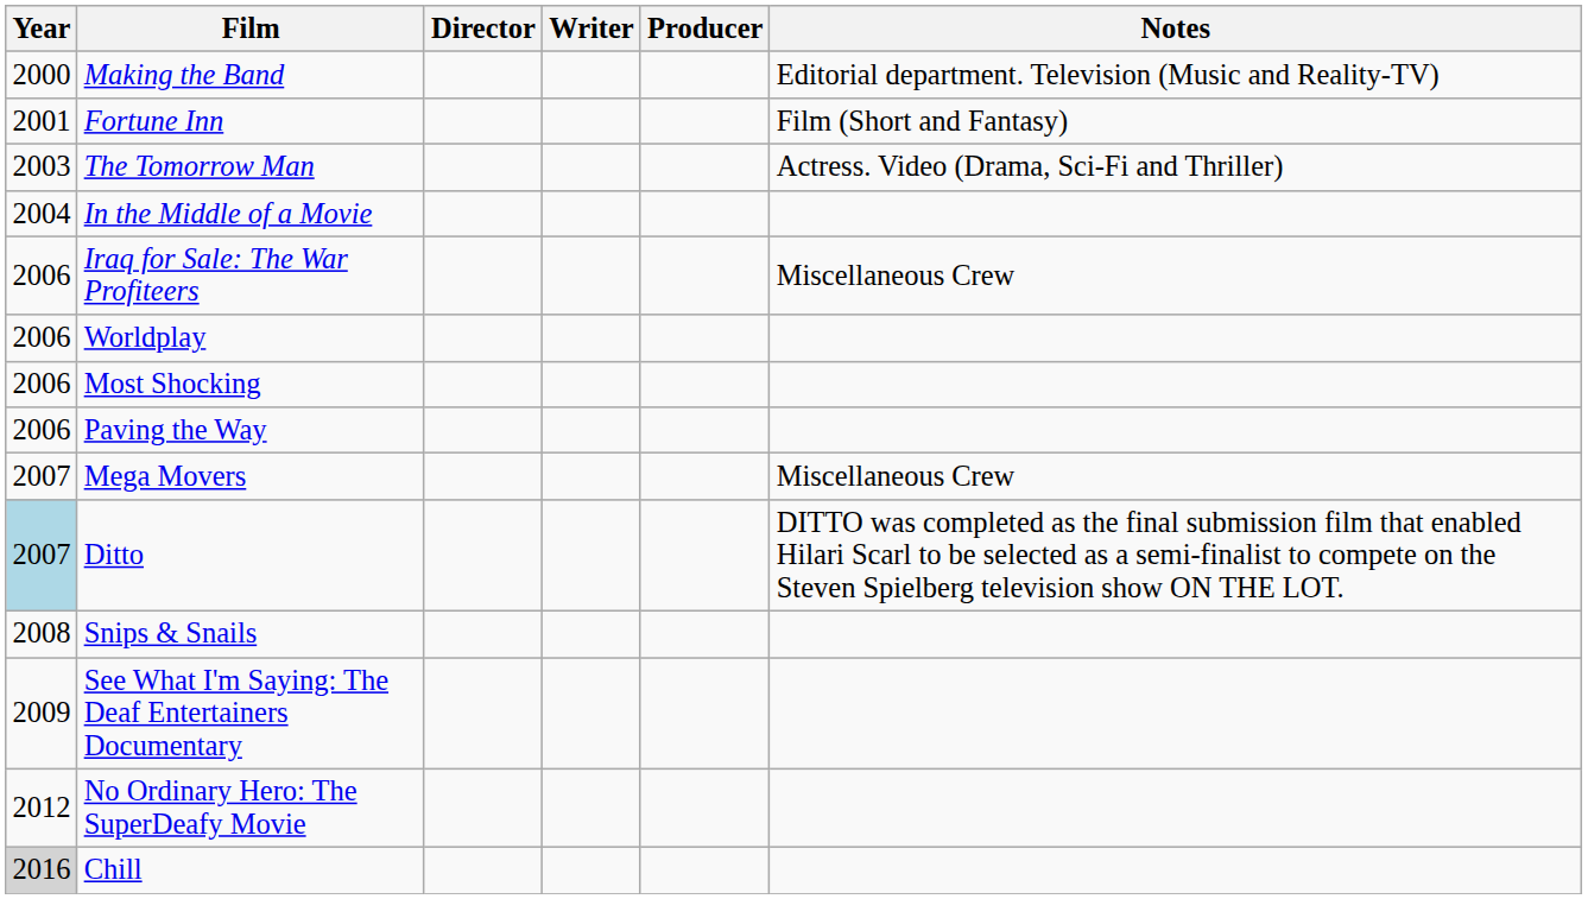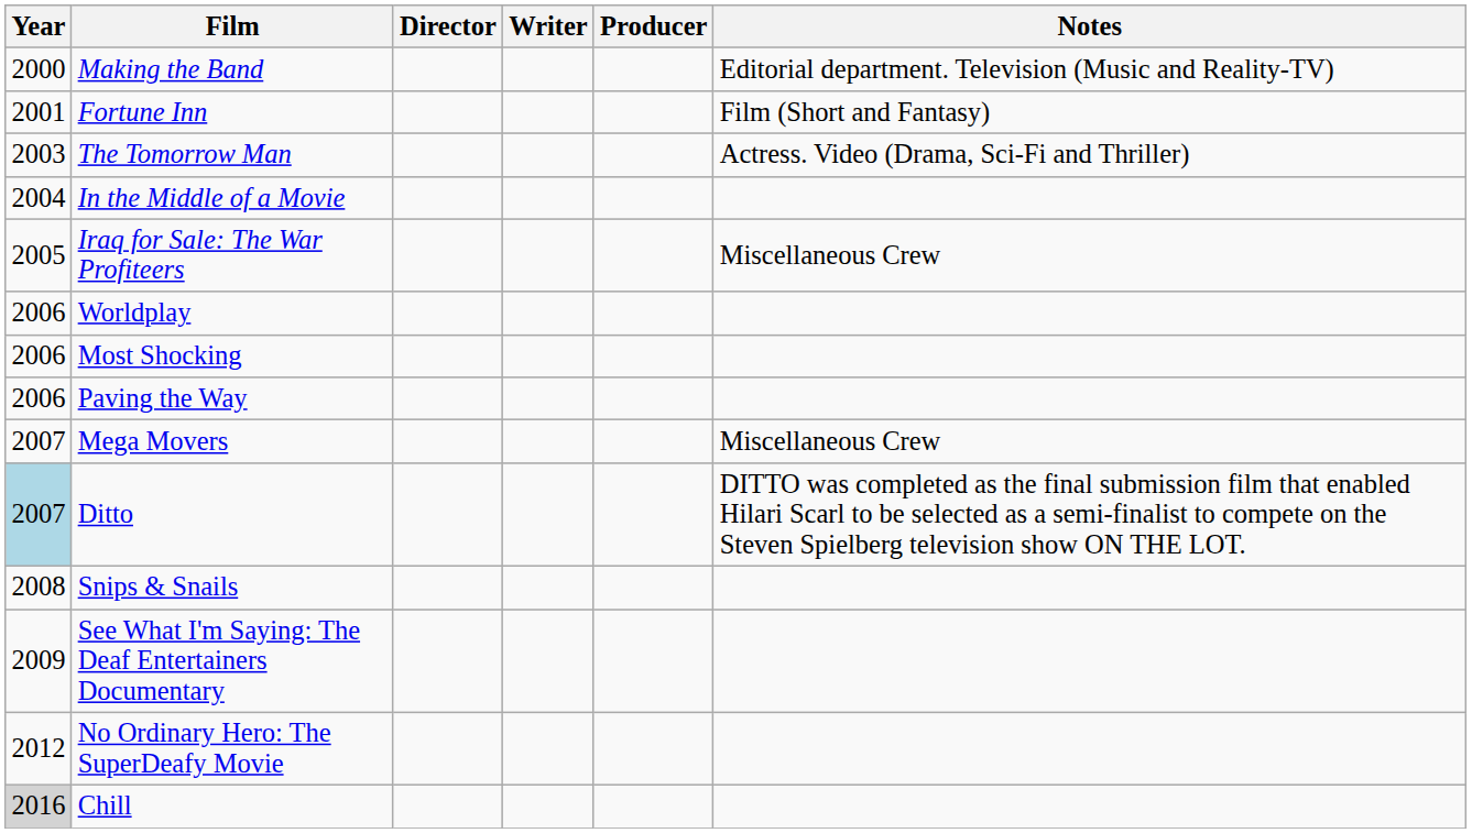 <table class="wikitable">
 <tr>
 <th>Year</th>
 <th>Film</th>
 <th>Director</th>
 <th>Writer</th>
 <th>Producer</th>
 <th>Notes</th>
 </tr>
 <tr>
 <td>2000</td>
 <td><em><a href='#'>Making the Band</a></em></td>
 <td></td>
 <td></td>
 <td></td>
 <td>Editorial department. Television (Music and Reality-TV)</td>
 </tr>
 <tr>
 <td>2001</td>
 <td><em><a href='#'>Fortune Inn</a></em></td>
 <td></td>
 <td></td>
 <td></td>
 <td>Film (Short and Fantasy)</td>
 </tr>
 <tr>
 <td>2003</td>
 <td><em><a href='#'>The Tomorrow Man</a></em></td>
 <td></td>
 <td></td>
 <td></td>
 <td>Actress. Video (Drama, Sci-Fi and Thriller)</td>
 </tr>
 <tr>
 <td>2004</td>
 <td><em><a href='#'>In the Middle of a Movie</a></em></td>
 <td></td>
 <td></td>
 <td></td>
 <td></td>
 </tr>
 <tr>
-<td>2006</td>
+<td>2005</td>
 <td><em><a href='#'>Iraq for Sale: The War Profiteers</a></td>
 <td></td>
 <td></td>
 <td></td>
 <td>Miscellaneous Crew</td>
 </tr>
 <tr>
 <td>2006</td>
 <td></em><a href='#'>Worldplay</a><em></td>
 <td></td>
 <td></td>
 <td></td>
 <td></td>
 </tr>
 <tr>
 <td>2006</td>
 <td></em><a href='#'>Most Shocking</a><em></td>
 <td></td>
 <td></td>
 <td></td>
 <td></td>
 </tr>
 <tr>
 <td>2006</td>
 <td></em><a href='#'>Paving the Way</a><em></td>
 <td></td>
 <td></td>
 <td></td>
 <td></td>
 </tr>
 <tr>
 <td>2007</td>
 <td></em><a href='#'>Mega Movers</a><em></td>
 <td></td>
 <td></td>
 <td></td>
 <td>Miscellaneous Crew</td>
 </tr>
 <tr>
 <td style="background: lightblue;">2007</td>
 <td></em><a href='#'>Ditto</a><em></td>
 <td></td>
 <td></td>
 <td></td>
 <td>DITTO was completed as the final submission film that enabled Hilari Scarl to be selected as a semi-finalist to compete on the Steven Spielberg television show ON THE LOT.</td>
 </tr>
 <tr>
 <td>2008</td>
 <td></em><a href='#'>Snips & Snails</a><em></td>
 <td></td>
 <td></td>
 <td></td>
 <td></td>
 </tr>
 <tr>
 <td>2009</td>
 <td></em><a href='#'>See What I'm Saying: The Deaf Entertainers Documentary</a><em></td>
 <td></td>
 <td></td>
 <td></td>
 <td></td>
 </tr>
 <tr>
 <td>2012</td>
 <td></em><a href='#'>No Ordinary Hero: The SuperDeafy Movie</a><em></td>
 <td></td>
 <td></td>
 <td></td>
 <td></td>
 </tr>
 <tr>
 <td style="background: lightgrey;">2016</td>
 <td></em><a href='#'>Chill</a><em></td>
 <td></td>
 <td></td>
 <td></td>
 <td></td>
 </tr>
 </table>
